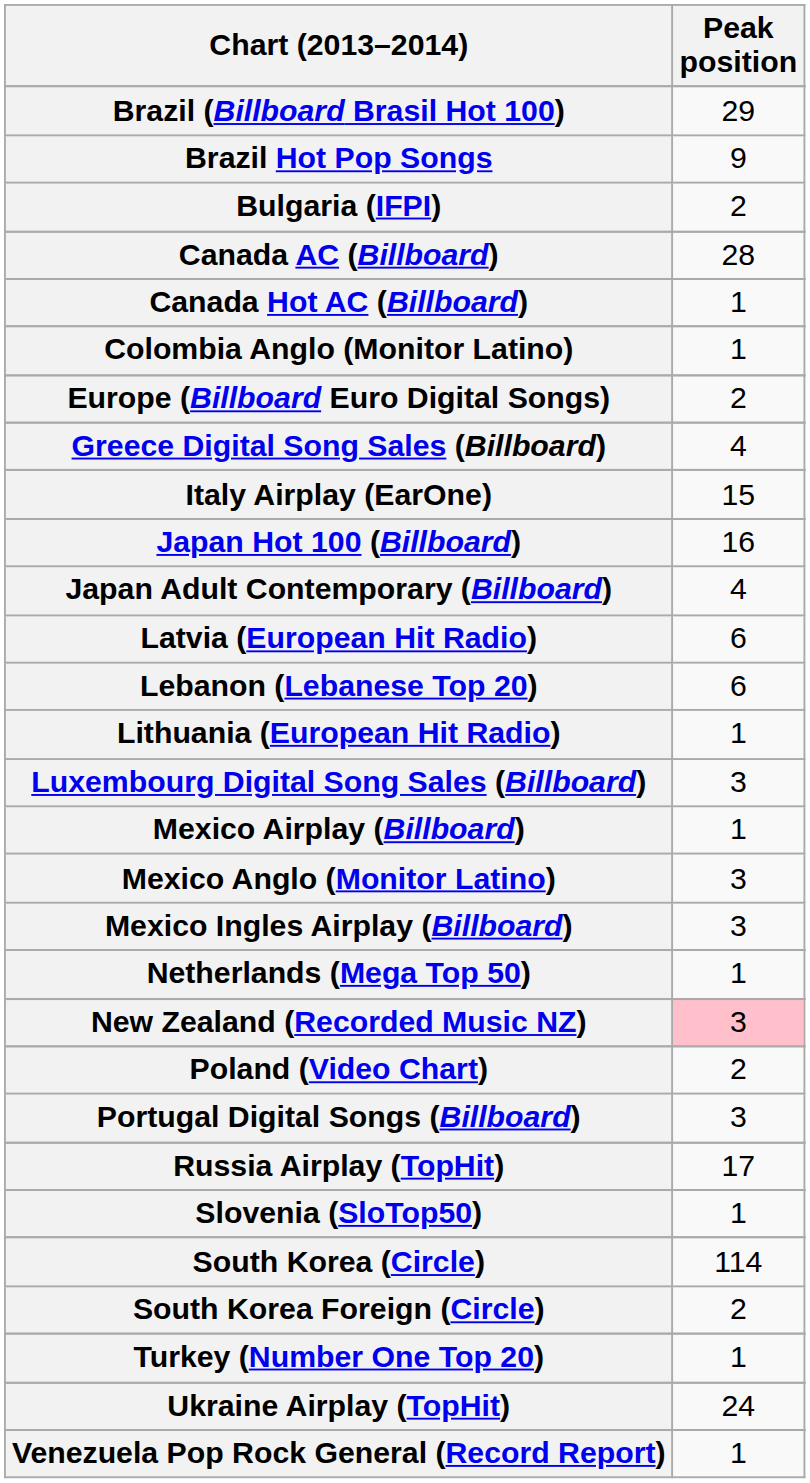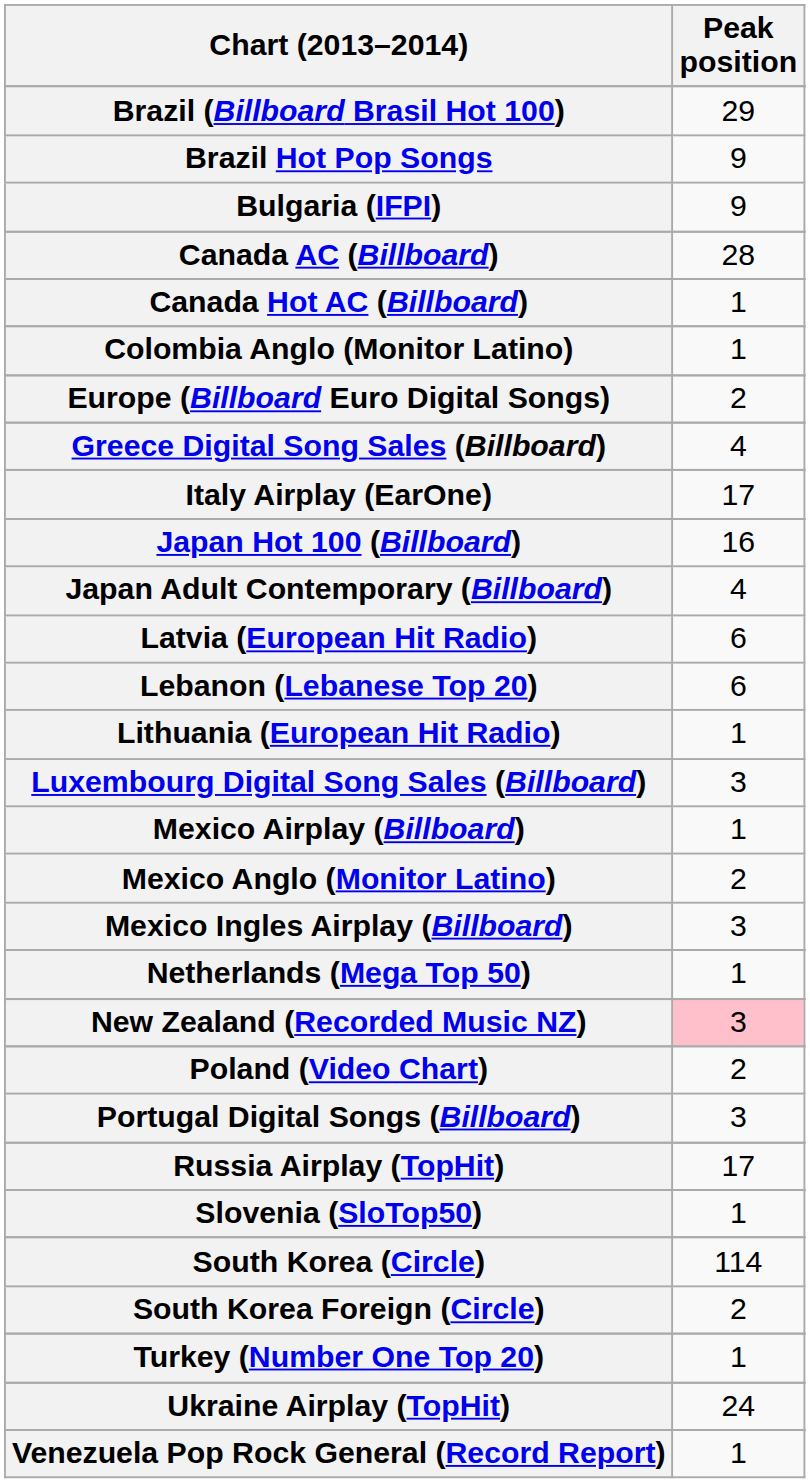 <table class="wikitable sortable plainrowheaders" style="text-align:center">
 <tr>
 <th scope="col">Chart (2013–2014)</th>
 <th scope="col">Peak<br>position</th>
 </tr>
 <tr>
 </tr>
 <tr>
 </tr>
 <tr>
 </tr>
 <tr>
 </tr>
 <tr>
 </tr>
 <tr>
 </tr>
 <tr>
 <th scope="row">Brazil (<a href='#'><em>Billboard</em> Brasil Hot 100</a>)</th>
 <td>29</td>
 </tr>
 <tr>
 <th scope="row">Brazil <a href='#'>Hot Pop Songs</a></th>
 <td>9</td>
 </tr>
 <tr>
 <th scope="row">Bulgaria (<a href='#'>IFPI</a>)</th>
-<td>2</td>
+<td>9</td>
 </tr>
 <tr>
 </tr>
 <tr>
 <th scope="row">Canada <a href='#'>AC</a> (<em><a href='#'>Billboard</a></em>)</th>
 <td>28</td>
 </tr>
 <tr>
 </tr>
 <tr>
 <th scope="row">Canada <a href='#'>Hot AC</a> (<em><a href='#'>Billboard</a></em>)</th>
 <td>1</td>
 </tr>
 <tr>
 </tr>
 <tr>
 <th scope="row">Colombia Anglo (Monitor Latino)</th>
 <td>1</td>
 </tr>
 <tr>
 </tr>
 <tr>
 </tr>
 <tr>
 </tr>
 <tr>
 <th scope="row">Europe (<em><a href='#'>Billboard</a></em> Euro Digital Songs)</th>
 <td>2</td>
 </tr>
 <tr>
 </tr>
 <tr>
 </tr>
 <tr>
 </tr>
 <tr>
 <th scope="row"><a href='#'>Greece Digital Song Sales</a> (<em>Billboard</em>)</th>
 <td>4</td>
 </tr>
 <tr>
 </tr>
 <tr>
 </tr>
 <tr>
 </tr>
 <tr>
 </tr>
 <tr>
 </tr>
 <tr>
 <th scope="row">Italy Airplay (EarOne)</th>
-<td>15</td>
+<td>17</td>
 </tr>
 <tr>
 </tr>
 <tr>
 <th scope="row"><a href='#'>Japan Hot 100</a> (<em><a href='#'>Billboard</a></em>)</th>
 <td>16</td>
 </tr>
 <tr>
 <th scope="row">Japan Adult Contemporary (<em><a href='#'>Billboard</a></em>)</th>
 <td>4</td>
 </tr>
 <tr>
 <th scope="row">Latvia (<a href='#'>European Hit Radio</a>)</th>
 <td>6</td>
 </tr>
 <tr>
 <th scope="row">Lebanon (<a href='#'>Lebanese Top 20</a>)</th>
 <td>6</td>
 </tr>
 <tr>
 <th scope="row">Lithuania (<a href='#'>European Hit Radio</a>)</th>
 <td>1</td>
 </tr>
 <tr>
 <th scope="row"><a href='#'>Luxembourg Digital Song Sales</a> (<em><a href='#'>Billboard</a></em>)</th>
 <td>3</td>
 </tr>
 <tr>
 <th scope="row">Mexico Airplay (<em><a href='#'>Billboard</a></em>)</th>
 <td>1</td>
 </tr>
 <tr>
 <th scope="row">Mexico Anglo (<a href='#'>Monitor Latino</a>)</th>
-<td>3</td>
+<td>2</td>
 </tr>
 <tr>
 <th scope="row">Mexico Ingles Airplay (<em><a href='#'>Billboard</a></em>)</th>
 <td>3</td>
 </tr>
 <tr>
 </tr>
 <tr>
 <th scope="row">Netherlands (<a href='#'>Mega Top 50</a>)</th>
 <td>1</td>
 </tr>
 <tr>
 </tr>
 <tr>
 <th scope="row">New Zealand (<a href='#'>Recorded Music NZ</a>)</th>
 <td style="background: pink;">3</td>
 </tr>
 <tr>
 </tr>
 <tr>
 </tr>
 <tr>
 </tr>
 <tr>
 <th scope="row">Poland (<a href='#'>Video Chart</a>)</th>
 <td>2</td>
 </tr>
 <tr>
 <th scope="row">Portugal Digital Songs (<a href='#'><em>Billboard</em></a>)</th>
 <td>3</td>
 </tr>
 <tr>
 </tr>
 <tr>
 <th scope="row">Russia Airplay (<a href='#'>TopHit</a>)</th>
 <td>17</td>
 </tr>
 <tr>
 </tr>
 <tr>
 </tr>
 <tr>
 </tr>
 <tr>
 <th scope="row">Slovenia (<a href='#'>SloTop50</a>)</th>
 <td>1</td>
 </tr>
 <tr>
 </tr>
 <tr>
 <th scope="row">South Korea (<a href='#'>Circle</a>)</th>
 <td>114</td>
 </tr>
 <tr>
 <th scope="row">South Korea Foreign (<a href='#'>Circle</a>)</th>
 <td>2</td>
 </tr>
 <tr>
 </tr>
 <tr>
 </tr>
 <tr>
 </tr>
 <tr>
 <th scope="row">Turkey (<a href='#'>Number One Top 20</a>)</th>
 <td align="center">1</td>
 </tr>
 <tr>
 </tr>
 <tr>
 </tr>
 <tr>
 <th scope="row">Ukraine Airplay (<a href='#'>TopHit</a>)</th>
 <td>24</td>
 </tr>
 <tr>
 </tr>
 <tr>
 </tr>
 <tr>
 </tr>
 <tr>
 </tr>
 <tr>
 </tr>
 <tr>
 </tr>
 <tr>
 </tr>
 <tr>
 </tr>
 <tr>
 <th scope="row">Venezuela Pop Rock General (<a href='#'>Record Report</a>)</th>
 <td>1</td>
 </tr>
 </table>
